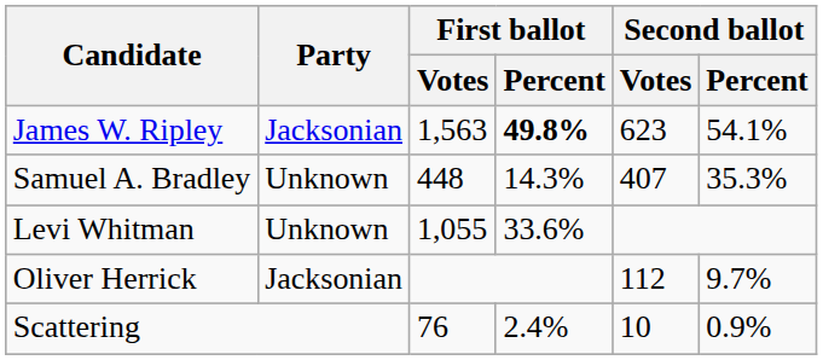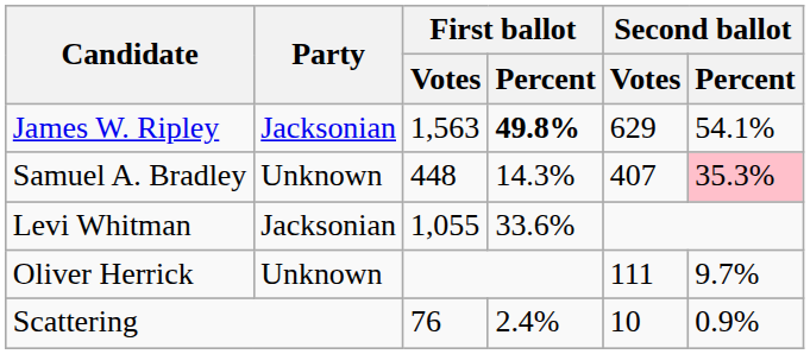 <table class=wikitable>
 <tr>
 <th rowspan=2>Candidate</th>
 <th rowspan=2>Party</th>
 <th colspan=2>First ballot</th>
 <th colspan=2>Second ballot</th>
 </tr>
 <tr>
 <th>Votes</th>
 <th>Percent</th>
 <th>Votes</th>
 <th>Percent</th>
 </tr>
 <tr>
 <td><a href='#'>James W. Ripley</a></td>
 <td><a href='#'>Jacksonian</a></td>
 <td>1,563</td>
 <td><strong>49.8%</strong></td>
-<td>623</td>
+<td>629</td>
 <td>54.1%</td>
 </tr>
 <tr>
 <td>Samuel A. Bradley</td>
 <td>Unknown</td>
 <td>448</td>
 <td>14.3%</td>
 <td>407</td>
-<td>35.3%</td>
+<td style="background: pink;">35.3%</td>
 </tr>
 <tr>
 <td>Levi Whitman</td>
-<td>Unknown</td>
+<td>Jacksonian</td>
 <td>1,055</td>
 <td>33.6%</td>
 <td colspan=2></td>
 </tr>
 <tr>
 <td>Oliver Herrick</td>
-<td>Jacksonian</td>
+<td>Unknown</td>
 <td colspan=2></td>
-<td>112</td>
+<td>111</td>
 <td>9.7%</td>
 </tr>
 <tr>
 <td colspan=2>Scattering</td>
 <td>76</td>
 <td>2.4%</td>
 <td>10</td>
 <td>0.9%</td>
 </tr>
 </table>
